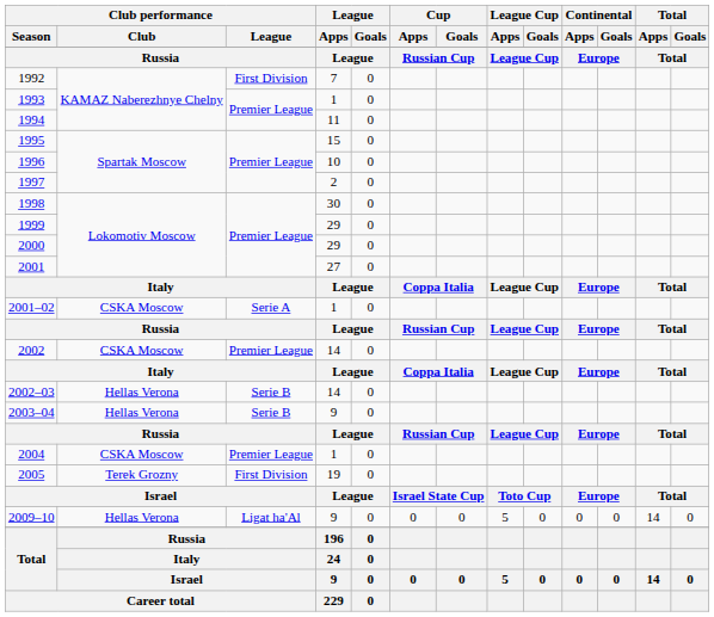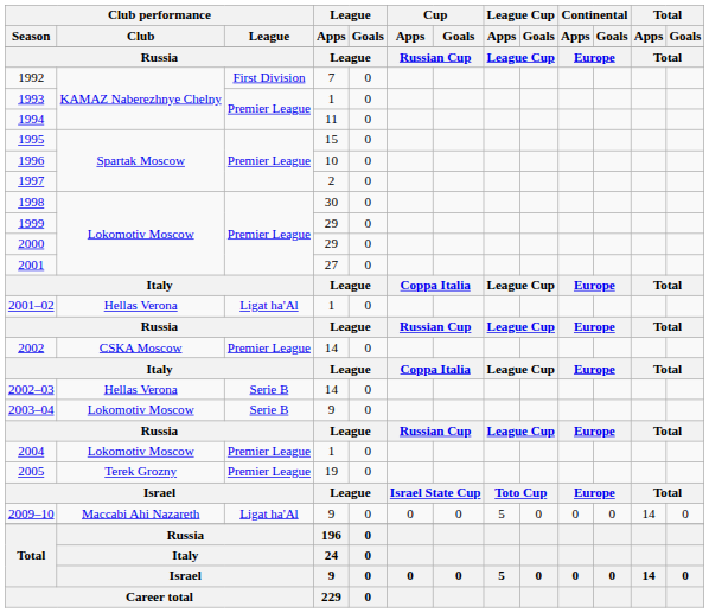 <table class="wikitable" style="text-align:center">
 <tr>
 <th colspan=3>Club performance</th>
 <th colspan=2>League</th>
 <th colspan=2>Cup</th>
 <th colspan=2>League Cup</th>
 <th colspan=2>Continental</th>
 <th colspan=2>Total</th>
 </tr>
 <tr>
 <th>Season</th>
 <th>Club</th>
 <th>League</th>
 <th>Apps</th>
 <th>Goals</th>
 <th>Apps</th>
 <th>Goals</th>
 <th>Apps</th>
 <th>Goals</th>
 <th>Apps</th>
 <th>Goals</th>
 <th>Apps</th>
 <th>Goals</th>
 </tr>
 <tr>
 </tr>
 <tr>
 <th colspan=3>Russia</th>
 <th colspan=2>League</th>
 <th colspan=2><a href='#'>Russian Cup</a></th>
 <th colspan=2><a href='#'>League Cup</a></th>
 <th colspan=2><a href='#'>Europe</a></th>
 <th colspan=2>Total</th>
 </tr>
 <tr>
 <td>1992</td>
 <td rowspan="3"><a href='#'>KAMAZ Naberezhnye Chelny</a></td>
 <td><a href='#'>First Division</a></td>
 <td>7</td>
 <td>0</td>
 <td></td>
 <td></td>
 <td></td>
 <td></td>
 <td></td>
 <td></td>
 <td></td>
 <td></td>
 </tr>
 <tr>
 <td><a href='#'>1993</a></td>
 <td rowspan="2"><a href='#'>Premier League</a></td>
 <td>1</td>
 <td>0</td>
 <td></td>
 <td></td>
 <td></td>
 <td></td>
 <td></td>
 <td></td>
 <td></td>
 <td></td>
 </tr>
 <tr>
 <td><a href='#'>1994</a></td>
 <td>11</td>
 <td>0</td>
 <td></td>
 <td></td>
 <td></td>
 <td></td>
 <td></td>
 <td></td>
 <td></td>
 <td></td>
 </tr>
 <tr>
 <td><a href='#'>1995</a></td>
 <td rowspan="3"><a href='#'>Spartak Moscow</a></td>
 <td rowspan="3"><a href='#'>Premier League</a></td>
 <td>15</td>
 <td>0</td>
 <td></td>
 <td></td>
 <td></td>
 <td></td>
 <td></td>
 <td></td>
 <td></td>
 <td></td>
 </tr>
 <tr>
 <td><a href='#'>1996</a></td>
 <td>10</td>
 <td>0</td>
 <td></td>
 <td></td>
 <td></td>
 <td></td>
 <td></td>
 <td></td>
 <td></td>
 <td></td>
 </tr>
 <tr>
 <td><a href='#'>1997</a></td>
 <td>2</td>
 <td>0</td>
 <td></td>
 <td></td>
 <td></td>
 <td></td>
 <td></td>
 <td></td>
 <td></td>
 <td></td>
 </tr>
 <tr>
 <td><a href='#'>1998</a></td>
 <td rowspan="4"><a href='#'>Lokomotiv Moscow</a></td>
 <td rowspan="4"><a href='#'>Premier League</a></td>
 <td>30</td>
 <td>0</td>
 <td></td>
 <td></td>
 <td></td>
 <td></td>
 <td></td>
 <td></td>
 <td></td>
 <td></td>
 </tr>
 <tr>
 <td><a href='#'>1999</a></td>
 <td>29</td>
 <td>0</td>
 <td></td>
 <td></td>
 <td></td>
 <td></td>
 <td></td>
 <td></td>
 <td></td>
 <td></td>
 </tr>
 <tr>
 <td><a href='#'>2000</a></td>
 <td>29</td>
 <td>0</td>
 <td></td>
 <td></td>
 <td></td>
 <td></td>
 <td></td>
 <td></td>
 <td></td>
 <td></td>
 </tr>
 <tr>
 <td><a href='#'>2001</a></td>
 <td>27</td>
 <td>0</td>
 <td></td>
 <td></td>
 <td></td>
 <td></td>
 <td></td>
 <td></td>
 <td></td>
 <td></td>
 </tr>
 <tr>
 <th colspan=3>Italy</th>
 <th colspan=2>League</th>
 <th colspan=2><a href='#'>Coppa Italia</a></th>
 <th colspan=2>League Cup</th>
 <th colspan=2><a href='#'>Europe</a></th>
 <th colspan=2>Total</th>
 </tr>
 <tr>
 <td><a href='#'>2001–02</a></td>
-<td><a href='#'>CSKA Moscow</a></td>
-<td><a href='#'>Serie A</a></td>
+<td><a href='#'>Hellas Verona</a></td>
+<td><a href='#'>Ligat ha'Al</a></td>
 <td>1</td>
 <td>0</td>
 <td></td>
 <td></td>
 <td></td>
 <td></td>
 <td></td>
 <td></td>
 <td></td>
 <td></td>
 </tr>
 <tr>
 <th colspan=3>Russia</th>
 <th colspan=2>League</th>
 <th colspan=2><a href='#'>Russian Cup</a></th>
 <th colspan=2><a href='#'>League Cup</a></th>
 <th colspan=2><a href='#'>Europe</a></th>
 <th colspan=2>Total</th>
 </tr>
 <tr>
 <td><a href='#'>2002</a></td>
 <td><a href='#'>CSKA Moscow</a></td>
 <td><a href='#'>Premier League</a></td>
 <td>14</td>
 <td>0</td>
 <td></td>
 <td></td>
 <td></td>
 <td></td>
 <td></td>
 <td></td>
 <td></td>
 <td></td>
 </tr>
 <tr>
 <th colspan=3>Italy</th>
 <th colspan=2>League</th>
 <th colspan=2><a href='#'>Coppa Italia</a></th>
 <th colspan=2>League Cup</th>
 <th colspan=2><a href='#'>Europe</a></th>
 <th colspan=2>Total</th>
 </tr>
 <tr>
 <td><a href='#'>2002–03</a></td>
 <td><a href='#'>Hellas Verona</a></td>
 <td><a href='#'>Serie B</a></td>
 <td>14</td>
 <td>0</td>
 <td></td>
 <td></td>
 <td></td>
 <td></td>
 <td></td>
 <td></td>
 <td></td>
 <td></td>
 </tr>
 <tr>
 <td><a href='#'>2003–04</a></td>
-<td><a href='#'>Hellas Verona</a></td>
+<td><a href='#'>Lokomotiv Moscow</a></td>
 <td><a href='#'>Serie B</a></td>
 <td>9</td>
 <td>0</td>
 <td></td>
 <td></td>
 <td></td>
 <td></td>
 <td></td>
 <td></td>
 <td></td>
 <td></td>
 </tr>
 <tr>
 <th colspan=3>Russia</th>
 <th colspan=2>League</th>
 <th colspan=2><a href='#'>Russian Cup</a></th>
 <th colspan=2><a href='#'>League Cup</a></th>
 <th colspan=2><a href='#'>Europe</a></th>
 <th colspan=2>Total</th>
 </tr>
 <tr>
 <td><a href='#'>2004</a></td>
-<td><a href='#'>CSKA Moscow</a></td>
+<td><a href='#'>Lokomotiv Moscow</a></td>
 <td><a href='#'>Premier League</a></td>
 <td>1</td>
 <td>0</td>
 <td></td>
 <td></td>
 <td></td>
 <td></td>
 <td></td>
 <td></td>
 <td></td>
 <td></td>
 </tr>
 <tr>
 <td><a href='#'>2005</a></td>
 <td><a href='#'>Terek Grozny</a></td>
-<td><a href='#'>First Division</a></td>
+<td><a href='#'>Premier League</a></td>
 <td>19</td>
 <td>0</td>
 <td></td>
 <td></td>
 <td></td>
 <td></td>
 <td></td>
 <td></td>
 <td></td>
 <td></td>
 </tr>
 <tr>
 <th colspan=3>Israel</th>
 <th colspan=2>League</th>
 <th colspan=2><a href='#'>Israel State Cup</a></th>
 <th colspan=2><a href='#'>Toto Cup</a></th>
 <th colspan=2><a href='#'>Europe</a></th>
 <th colspan=2>Total</th>
 </tr>
 <tr>
 <td><a href='#'>2009–10</a></td>
-<td><a href='#'>Hellas Verona</a></td>
+<td><a href='#'>Maccabi Ahi Nazareth</a></td>
 <td><a href='#'>Ligat ha'Al</a></td>
 <td>9</td>
 <td>0</td>
 <td>0</td>
 <td>0</td>
 <td>5</td>
 <td>0</td>
 <td>0</td>
 <td>0</td>
 <td>14</td>
 <td>0</td>
 </tr>
 <tr>
 </tr>
 <tr>
 <th rowspan=3>Total</th>
 <th colspan=2>Russia</th>
 <th>196</th>
 <th>0</th>
 <th></th>
 <th></th>
 <th></th>
 <th></th>
 <th></th>
 <th></th>
 <th></th>
 <th></th>
 </tr>
 <tr>
 <th colspan=2>Italy</th>
 <th>24</th>
 <th>0</th>
 <th></th>
 <th></th>
 <th></th>
 <th></th>
 <th></th>
 <th></th>
 <th></th>
 <th></th>
 </tr>
 <tr>
 <th colspan=2>Israel</th>
 <th>9</th>
 <th>0</th>
 <th>0</th>
 <th>0</th>
 <th>5</th>
 <th>0</th>
 <th>0</th>
 <th>0</th>
 <th>14</th>
 <th>0</th>
 </tr>
 <tr>
 <th colspan=3>Career total</th>
 <th>229</th>
 <th>0</th>
 <th></th>
 <th></th>
 <th></th>
 <th></th>
 <th></th>
 <th></th>
 <th></th>
 <th></th>
 </tr>
 </table>
